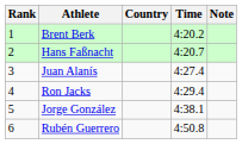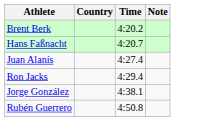 <table class="wikitable sortable">
 <tr>
-<th>Rank</th>
 <th>Athlete</th>
 <th>Country</th>
 <th>Time</th>
 <th>Note</th>
 </tr>
 <tr bgcolor=#CCFFCC>
-<td>1</td>
 <td><a href='#'>Brent Berk</a></td>
 <td></td>
 <td>4:20.2</td>
 <td></td>
 </tr>
 <tr bgcolor=#CCFFCC>
-<td>2</td>
 <td><a href='#'>Hans Faßnacht</a></td>
 <td></td>
 <td>4:20.7</td>
 <td></td>
 </tr>
 <tr>
-<td>3</td>
 <td><a href='#'>Juan Alanís</a></td>
 <td></td>
 <td>4:27.4</td>
 <td></td>
 </tr>
 <tr>
-<td>4</td>
 <td><a href='#'>Ron Jacks</a></td>
 <td></td>
 <td>4:29.4</td>
 <td></td>
 </tr>
 <tr>
-<td>5</td>
 <td><a href='#'>Jorge González</a></td>
 <td></td>
 <td>4:38.1</td>
 <td></td>
 </tr>
 <tr>
-<td>6</td>
 <td><a href='#'>Rubén Guerrero</a></td>
 <td></td>
 <td>4:50.8</td>
 <td></td>
 </tr>
 </table>
